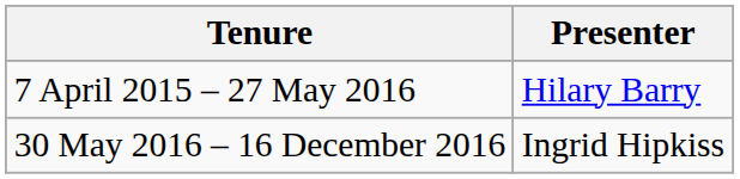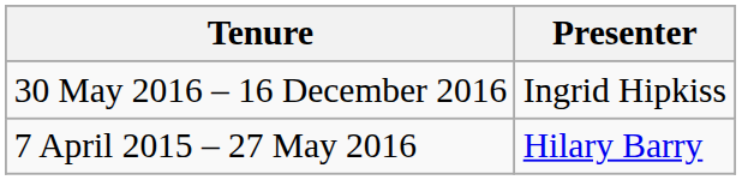 <table class=wikitable>
 <tr>
 <th>Tenure</th>
 <th>Presenter</th>
 </tr>
 <tr>
+<td>30 May 2016 – 16 December 2016</td>
+<td>Ingrid Hipkiss</td>
+</tr>
+<tr>
 <td>7 April 2015 – 27 May 2016</td>
 <td><a href='#'>Hilary Barry</a></td>
 </tr>
-<tr>
-<td>30 May 2016 – 16 December 2016</td>
-<td>Ingrid Hipkiss</td>
-</tr>
 </table>
